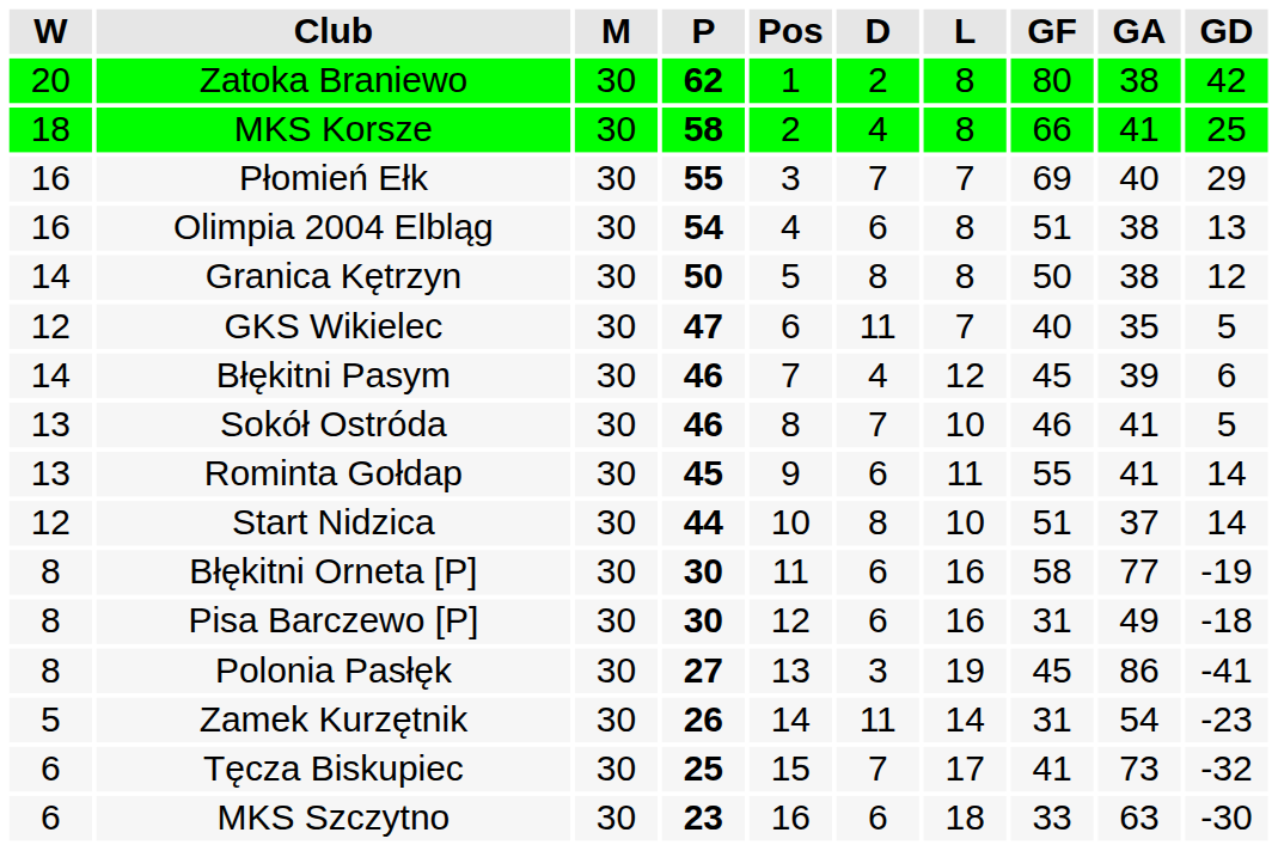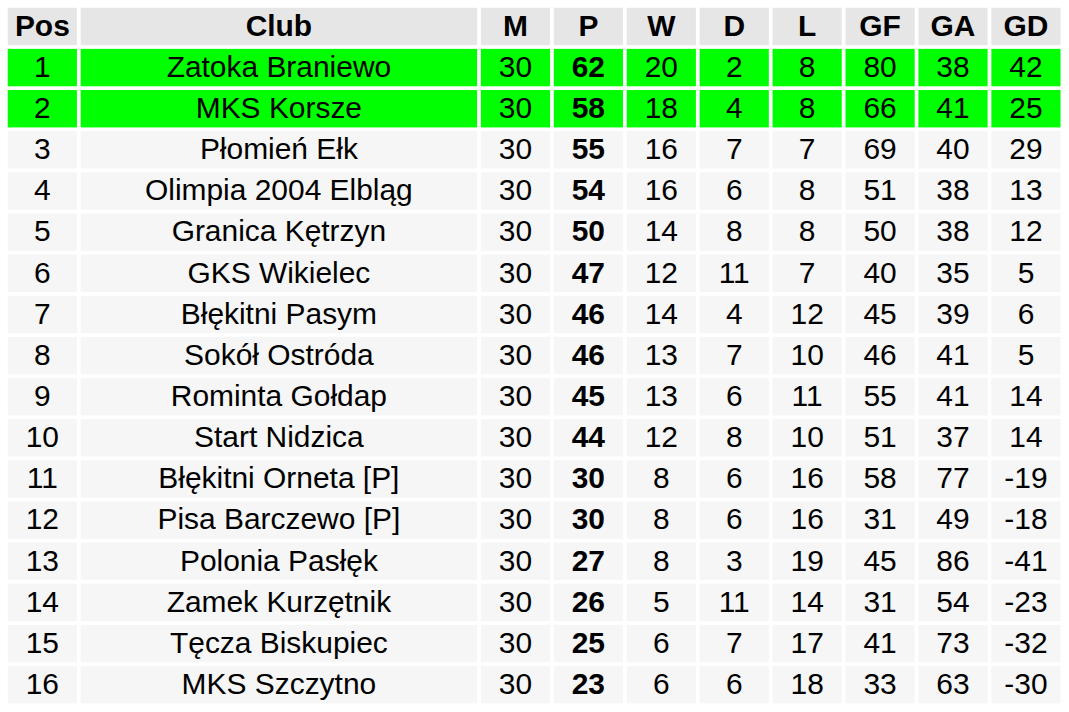 <table class="toccolours" style="margin: 0;background:#ffffff;">
 <tr bgcolor=#e6e6e6>
-<th width=35px>W</th>
+<th width=35px>Pos</th>
 <th width=210px>Club</th>
 <th width=35px>M</th>
 <th width=35px>P</th>
-<th width=35px>Pos</th>
+<th width=35px>W</th>
 <th width=35px>D</th>
 <th width=35px>L</th>
 <th width=35px>GF</th>
 <th width=35px>GA</th>
 <th width=35px>GD</th>
 </tr>
 <tr align=center bgcolor=#00FF00>
-<td>20</td>
+<td>1</td>
 <td>Zatoka Braniewo</td>
 <td>30</td>
 <td><strong>62</strong></td>
-<td>1</td>
+<td>20</td>
 <td>2</td>
 <td>8</td>
 <td>80</td>
 <td>38</td>
 <td>42</td>
 </tr>
 <tr align=center bgcolor=#00FF00>
-<td>18</td>
+<td>2</td>
 <td>MKS Korsze</td>
 <td>30</td>
 <td><strong>58</strong></td>
-<td>2</td>
+<td>18</td>
 <td>4</td>
 <td>8</td>
 <td>66</td>
 <td>41</td>
 <td>25</td>
 </tr>
 <tr align=center bgcolor=#f6f6f6>
-<td>16</td>
+<td>3</td>
 <td>Płomień Ełk</td>
 <td>30</td>
 <td><strong>55</strong></td>
-<td>3</td>
+<td>16</td>
 <td>7</td>
 <td>7</td>
 <td>69</td>
 <td>40</td>
 <td>29</td>
 </tr>
 <tr align=center bgcolor=#f6f6f6>
-<td>16</td>
+<td>4</td>
 <td>Olimpia 2004 Elbląg</td>
 <td>30</td>
 <td><strong>54</strong></td>
-<td>4</td>
+<td>16</td>
 <td>6</td>
 <td>8</td>
 <td>51</td>
 <td>38</td>
 <td>13</td>
 </tr>
 <tr align=center bgcolor=#f6f6f6>
-<td>14</td>
+<td>5</td>
 <td>Granica Kętrzyn</td>
 <td>30</td>
 <td><strong>50</strong></td>
-<td>5</td>
+<td>14</td>
 <td>8</td>
 <td>8</td>
 <td>50</td>
 <td>38</td>
 <td>12</td>
 </tr>
 <tr align=center bgcolor=#f6f6f6>
-<td>12</td>
+<td>6</td>
 <td>GKS Wikielec</td>
 <td>30</td>
 <td><strong>47</strong></td>
-<td>6</td>
+<td>12</td>
 <td>11</td>
 <td>7</td>
 <td>40</td>
 <td>35</td>
 <td>5</td>
 </tr>
 <tr align=center bgcolor=#f6f6f6>
-<td>14</td>
+<td>7</td>
 <td>Błękitni Pasym</td>
 <td>30</td>
 <td><strong>46</strong></td>
-<td>7</td>
+<td>14</td>
 <td>4</td>
 <td>12</td>
 <td>45</td>
 <td>39</td>
 <td>6</td>
 </tr>
 <tr align=center bgcolor=#f6f6f6>
-<td>13</td>
+<td>8</td>
 <td>Sokół Ostróda</td>
 <td>30</td>
 <td><strong>46</strong></td>
-<td>8</td>
+<td>13</td>
 <td>7</td>
 <td>10</td>
 <td>46</td>
 <td>41</td>
 <td>5</td>
 </tr>
 <tr align=center bgcolor=#f6f6f6>
-<td>13</td>
+<td>9</td>
 <td>Rominta Gołdap</td>
 <td>30</td>
 <td><strong>45</strong></td>
-<td>9</td>
+<td>13</td>
 <td>6</td>
 <td>11</td>
 <td>55</td>
 <td>41</td>
 <td>14</td>
 </tr>
 <tr align=center bgcolor=#f6f6f6>
-<td>12</td>
+<td>10</td>
 <td>Start Nidzica</td>
 <td>30</td>
 <td><strong>44</strong></td>
-<td>10</td>
+<td>12</td>
 <td>8</td>
 <td>10</td>
 <td>51</td>
 <td>37</td>
 <td>14</td>
 </tr>
 <tr align=center bgcolor=#f6f6f6>
-<td>8</td>
+<td>11</td>
 <td>Błękitni Orneta [P]</td>
 <td>30</td>
 <td><strong>30</strong></td>
-<td>11</td>
+<td>8</td>
 <td>6</td>
 <td>16</td>
 <td>58</td>
 <td>77</td>
 <td>-19</td>
 </tr>
 <tr align=center bgcolor=#f6f6f6>
-<td>8</td>
+<td>12</td>
 <td>Pisa Barczewo [P]</td>
 <td>30</td>
 <td><strong>30</strong></td>
-<td>12</td>
+<td>8</td>
 <td>6</td>
 <td>16</td>
 <td>31</td>
 <td>49</td>
 <td>-18</td>
 </tr>
 <tr align=center bgcolor=#f6f6f6>
-<td>8</td>
+<td>13</td>
 <td>Polonia Pasłęk</td>
 <td>30</td>
 <td><strong>27</strong></td>
-<td>13</td>
+<td>8</td>
 <td>3</td>
 <td>19</td>
 <td>45</td>
 <td>86</td>
 <td>-41</td>
 </tr>
 <tr align=center bgcolor=#f6f6f6>
-<td>5</td>
+<td>14</td>
 <td>Zamek Kurzętnik</td>
 <td>30</td>
 <td><strong>26</strong></td>
-<td>14</td>
+<td>5</td>
 <td>11</td>
 <td>14</td>
 <td>31</td>
 <td>54</td>
 <td>-23</td>
 </tr>
 <tr align=center bgcolor=#f6f6f6>
-<td>6</td>
+<td>15</td>
 <td>Tęcza Biskupiec</td>
 <td>30</td>
 <td><strong>25</strong></td>
-<td>15</td>
+<td>6</td>
 <td>7</td>
 <td>17</td>
 <td>41</td>
 <td>73</td>
 <td>-32</td>
 </tr>
 <tr align=center bgcolor=#f6f6f6>
-<td>6</td>
+<td>16</td>
 <td>MKS Szczytno</td>
 <td>30</td>
 <td><strong>23</strong></td>
-<td>16</td>
+<td>6</td>
 <td>6</td>
 <td>18</td>
 <td>33</td>
 <td>63</td>
 <td>-30</td>
 </tr>
 </table>
